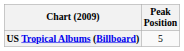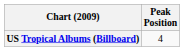 <table class="wikitable plainrowheaders" style="text-align:center;">
 <tr>
 <th scope="col">Chart (2009)</th>
 <th scope="col">Peak <br> Position</th>
 </tr>
 <tr>
 <th scope="row">US <a href='#'>Tropical Albums</a> (<a href='#'>Billboard</a>)</th>
-<td style="text-align:center;">5</td>
+<td style="text-align:center;">4</td>
 </tr>
 </table>
